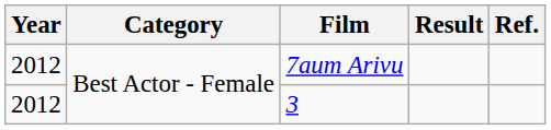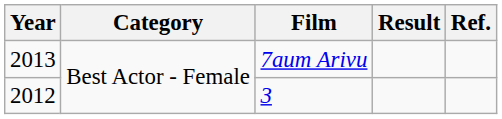 <table class="wikitable">
 <tr>
 <th>Year</th>
 <th>Category</th>
 <th>Film</th>
 <th>Result</th>
 <th>Ref.</th>
 </tr>
 <tr>
-<td>2012</td>
+<td>2013</td>
 <td rowspan="2">Best Actor - Female</td>
 <td><em><a href='#'>7aum Arivu</a></em></td>
 <td></td>
 <td></td>
 </tr>
 <tr>
 <td>2012</td>
 <td><em><a href='#'>3</a></em></td>
 <td></td>
 <td></td>
 </tr>
 </table>
